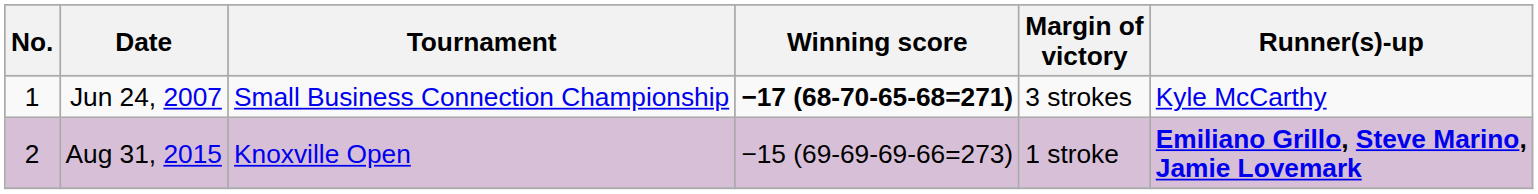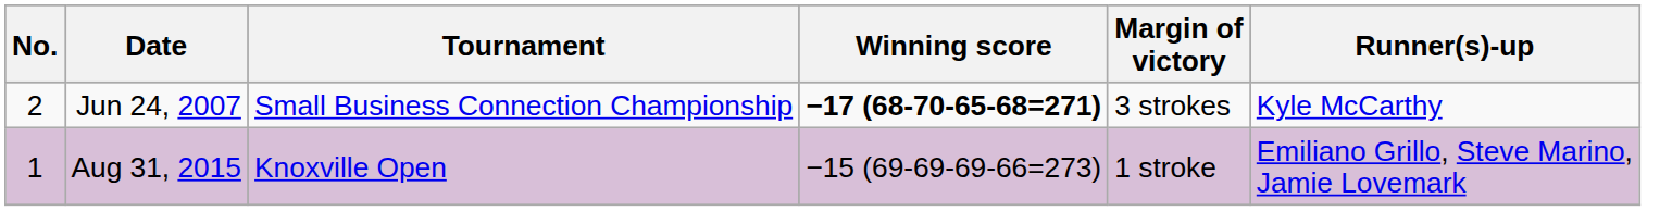 <table class="wikitable" style="font-size:95%;">
 <tr>
 <th>No.</th>
 <th>Date</th>
 <th>Tournament</th>
 <th>Winning score</th>
 <th>Margin of<br>victory</th>
 <th>Runner(s)-up</th>
 </tr>
 <tr>
-<td align=center>1</td>
+<td align=center>2</td>
 <td align=right>Jun 24, <a href='#'>2007</a></td>
 <td><a href='#'>Small Business Connection Championship</a></td>
 <td><strong>−17 (68-70-65-68=271)</strong></td>
 <td>3 strokes</td>
 <td> <a href='#'>Kyle McCarthy</a></td>
 </tr>
 <tr style="background:#D8BFD8;">
-<td align=center>2</td>
+<td align=center>1</td>
 <td align=right>Aug 31, <a href='#'>2015</a></td>
 <td><a href='#'>Knoxville Open</a></td>
 <td>−15 (69-69-69-66=273)</td>
 <td>1 stroke</td>
-<td><strong> <a href='#'>Emiliano Grillo</a>,  <a href='#'>Steve Marino</a>,<br> <a href='#'>Jamie Lovemark</a></strong></td>
+<td> <a href='#'>Emiliano Grillo</a>,  <a href='#'>Steve Marino</a>,<br> <a href='#'>Jamie Lovemark</a></td>
 </tr>
 </table>
